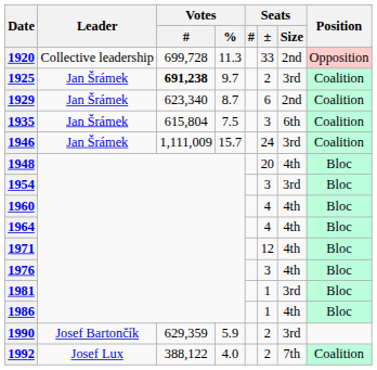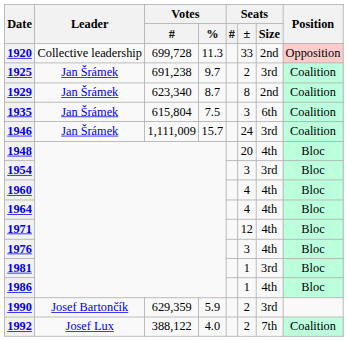 <table class="wikitable" style=text-align:center>
 <tr>
 <th rowspan="2">Date</th>
 <th rowspan="2">Leader</th>
 <th colspan="2">Votes</th>
 <th colspan="3">Seats</th>
 <th rowspan="2">Position</th>
 </tr>
 <tr>
 <th>#</th>
 <th>%</th>
 <th>#</th>
 <th>±</th>
 <th>Size</th>
 </tr>
 <tr>
 <th><a href='#'>1920</a></th>
 <td>Collective leadership</td>
 <td>699,728</td>
 <td>11.3</td>
 <td></td>
 <td> 33</td>
 <td>2nd</td>
 <td style="background:#fcc;" align=center>Opposition</td>
 </tr>
 <tr>
 <th><a href='#'>1925</a></th>
 <td><a href='#'>Jan Šrámek</a></td>
-<td><strong>691,238</strong></td>
+<td>691,238</td>
 <td>9.7</td>
 <td></td>
 <td> 2</td>
 <td>3rd</td>
 <td style="background:#bfd;" align=center>Coalition</td>
 </tr>
 <tr>
 <th><a href='#'>1929</a></th>
 <td><a href='#'>Jan Šrámek</a></td>
 <td>623,340</td>
 <td>8.7</td>
 <td></td>
-<td> 6</td>
+<td> 8</td>
 <td>2nd</td>
 <td style="background:#bfd;" align=center>Coalition</td>
 </tr>
 <tr>
 <th><a href='#'>1935</a></th>
 <td><a href='#'>Jan Šrámek</a></td>
 <td>615,804</td>
 <td>7.5</td>
 <td></td>
 <td> 3</td>
 <td>6th</td>
 <td style="background:#bfd;" align=center>Coalition</td>
 </tr>
 <tr>
 <th><a href='#'>1946</a></th>
 <td><a href='#'>Jan Šrámek</a></td>
 <td>1,111,009</td>
 <td>15.7</td>
 <td></td>
 <td> 24</td>
 <td>3rd</td>
 <td style="background:#bfd;" align=center>Coalition</td>
 </tr>
 <tr>
 <th><a href='#'>1948</a></th>
 <td colspan="3" rowspan="8"></td>
 <td></td>
 <td> 20</td>
 <td>4th</td>
 <td style="background:#bfd;" align=center>Bloc</td>
 </tr>
 <tr>
 <th><a href='#'>1954</a></th>
 <td></td>
 <td> 3</td>
 <td>3rd</td>
 <td style="background:#bfd;" align=center>Bloc</td>
 </tr>
 <tr>
 <th><a href='#'>1960</a></th>
 <td></td>
 <td> 4</td>
 <td>4th</td>
 <td style="background:#bfd;" align=center>Bloc</td>
 </tr>
 <tr>
 <th><a href='#'>1964</a></th>
 <td></td>
 <td> 4</td>
 <td>4th</td>
 <td style="background:#bfd;" align=center>Bloc</td>
 </tr>
 <tr>
 <th><a href='#'>1971</a></th>
 <td></td>
 <td> 12</td>
 <td>4th</td>
 <td style="background:#bfd;" align=center>Bloc</td>
 </tr>
 <tr>
 <th><a href='#'>1976</a></th>
 <td></td>
 <td> 3</td>
 <td>4th</td>
 <td style="background:#bfd;" align=center>Bloc</td>
 </tr>
 <tr>
 <th><a href='#'>1981</a></th>
 <td></td>
 <td> 1</td>
 <td>3rd</td>
 <td style="background:#bfd;" align=center>Bloc</td>
 </tr>
 <tr>
 <th><a href='#'>1986</a></th>
 <td></td>
 <td> 1</td>
 <td>4th</td>
 <td style="background:#bfd;" align=center>Bloc</td>
 </tr>
 <tr>
 <th><a href='#'>1990</a></th>
 <td><a href='#'>Josef Bartončík</a></td>
 <td>629,359</td>
 <td>5.9</td>
 <td></td>
 <td> 2</td>
 <td>3rd</td>
 <td></td>
 </tr>
 <tr>
 <th><a href='#'>1992</a></th>
 <td><a href='#'>Josef Lux</a></td>
 <td>388,122</td>
 <td>4.0</td>
 <td></td>
 <td> 2</td>
 <td>7th</td>
 <td style="background:#bfd;" align=center>Coalition</td>
 </tr>
 </table>
